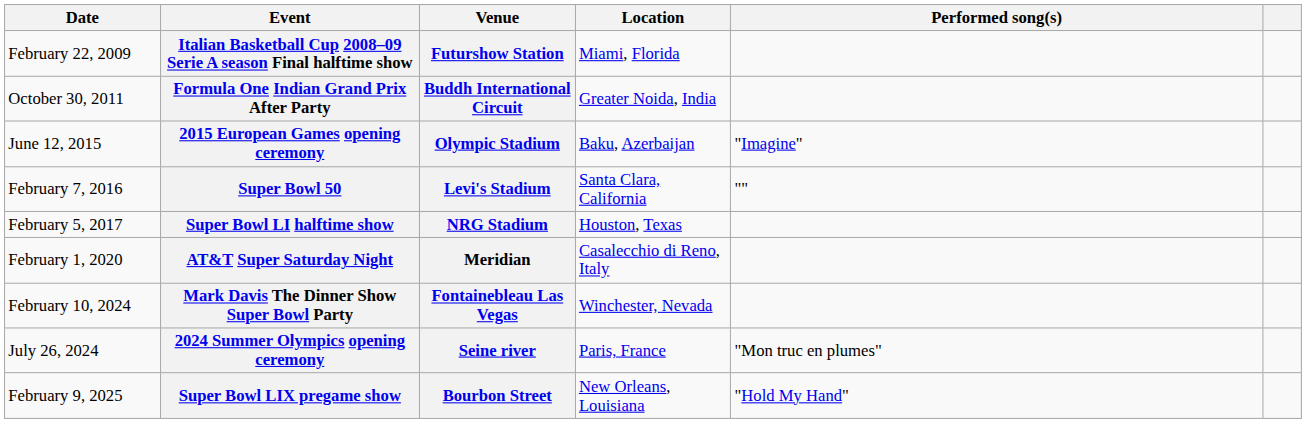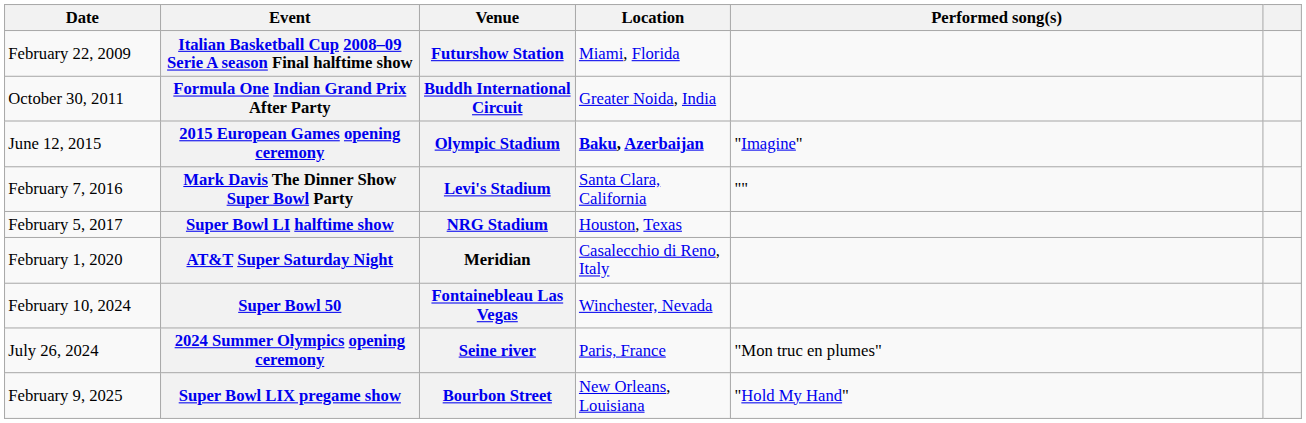 <table class="wikitable sortable plainrowheaders">
 <tr>
 <th style="width:12%;">Date</th>
 <th style="width:20%;">Event</th>
 <th style="width:12%;">Venue</th>
 <th style="width:12%;">Location</th>
 <th>Performed song(s)</th>
 <th scope="col" style="width:3%;" class="unsortable"></th>
 </tr>
 <tr>
 <td>February 22, 2009</td>
 <th scope="row"><a href='#'>Italian Basketball Cup</a> <a href='#'>2008–09 Serie A season</a> Final halftime show</th>
 <th scope="row"><a href='#'>Futurshow Station</a></th>
 <td><a href='#'>Miami</a>, <a href='#'>Florida</a></td>
 <td></td>
 <td style="text-align:center;"></td>
 </tr>
 <tr>
 <td>October 30, 2011</td>
 <th scope="row"><a href='#'>Formula One</a> <a href='#'>Indian Grand Prix</a> After Party</th>
 <th scope="row"><a href='#'>Buddh International Circuit</a></th>
 <td><a href='#'>Greater Noida</a>, <a href='#'>India</a></td>
 <td></td>
 <td style="text-align:center;"></td>
 </tr>
 <tr>
 <td>June 12, 2015</td>
 <th scope="row"><a href='#'>2015 European Games</a> <a href='#'>opening ceremony</a></th>
 <th scope="row"><a href='#'>Olympic Stadium</a></th>
-<td><a href='#'>Baku</a>, <a href='#'>Azerbaijan</a></td>
+<td><strong><a href='#'>Baku</a>, <a href='#'>Azerbaijan</a></strong></td>
 <td>"<a href='#'>Imagine</a>"</td>
 <td style="text-align:center;"></td>
 </tr>
 <tr>
 <td>February 7, 2016</td>
-<th scope="row"><a href='#'>Super Bowl 50</a></th>
+<th scope="row"><a href='#'>Mark Davis</a> The Dinner Show <a href='#'>Super Bowl</a> Party</th>
 <th scope="row"><a href='#'>Levi's Stadium</a></th>
 <td><a href='#'>Santa Clara, California</a></td>
 <td>""</td>
 <td style="text-align:center;"></td>
 </tr>
 <tr>
 <td>February 5, 2017</td>
 <th scope="row"><a href='#'>Super Bowl LI</a> <a href='#'>halftime show</a></th>
 <th scope="row"><a href='#'>NRG Stadium</a></th>
 <td><a href='#'>Houston</a>, <a href='#'>Texas</a></td>
 <td></td>
 <td style="text-align:center;"></td>
 </tr>
 <tr>
 <td>February 1, 2020</td>
 <th scope="row"><a href='#'>AT&T</a> <a href='#'>Super Saturday Night</a></th>
 <th scope="row">Meridian</th>
 <td><a href='#'>Casalecchio di Reno</a>, <a href='#'>Italy</a></td>
 <td></td>
 <td style="text-align:center;"></td>
 </tr>
 <tr>
 <td>February 10, 2024</td>
-<th scope="row"><a href='#'>Mark Davis</a> The Dinner Show <a href='#'>Super Bowl</a> Party</th>
+<th scope="row"><a href='#'>Super Bowl 50</a></th>
 <th scope="row"><a href='#'>Fontainebleau Las Vegas</a></th>
 <td><a href='#'>Winchester, Nevada</a></td>
 <td></td>
 <td style="text-align:center;"></td>
 </tr>
 <tr>
 <td>July 26, 2024</td>
 <th scope="row"><a href='#'>2024 Summer Olympics</a> <a href='#'>opening ceremony</a></th>
 <th scope="row"><a href='#'>Seine river</a></th>
 <td><a href='#'>Paris, France</a></td>
 <td>"Mon truc en plumes"</td>
 <td style="text-align:center;"></td>
 </tr>
 <tr>
 <td>February 9, 2025</td>
 <th scope="row"><a href='#'>Super Bowl LIX pregame show</a></th>
 <th scope="row"><a href='#'>Bourbon Street</a></th>
 <td><a href='#'>New Orleans</a>, <a href='#'>Louisiana</a></td>
 <td>"<a href='#'>Hold My Hand</a>"</td>
 <td style="text-align:center;"></td>
 </tr>
 </table>
